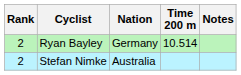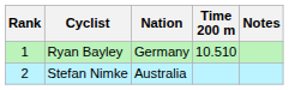 <table class="wikitable sortable" style="text-align:center">
 <tr>
 <th>Rank</th>
 <th>Cyclist</th>
 <th>Nation</th>
 <th>Time<br>200 m</th>
 <th>Notes</th>
 </tr>
 <tr bgcolor=bbf3bb>
-<td>2</td>
+<td>1</td>
 <td align=left>Ryan Bayley</td>
 <td align=left>Germany</td>
-<td>10.514</td>
+<td>10.510</td>
 <td></td>
 </tr>
 <tr bgcolor=bbf3ff>
 <td>2</td>
 <td align=left>Stefan Nimke</td>
 <td align=left>Australia</td>
 <td></td>
 <td></td>
 </tr>
 </table>
